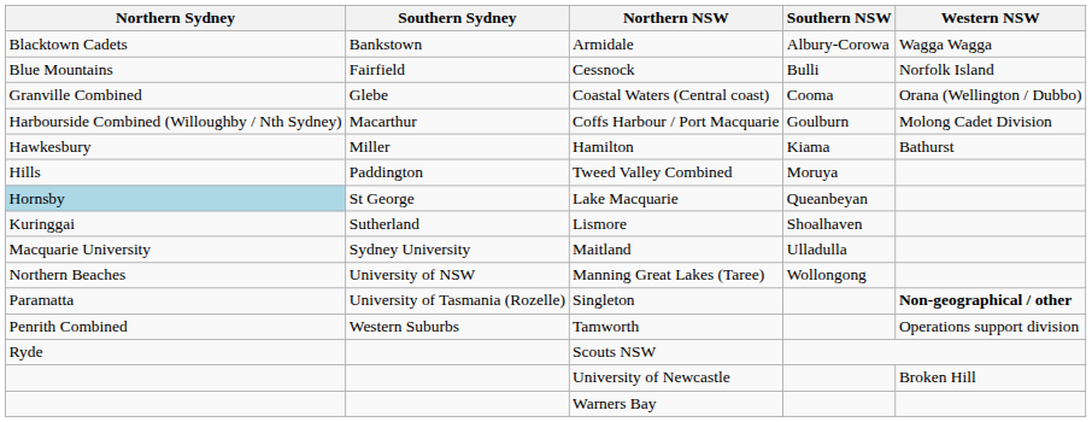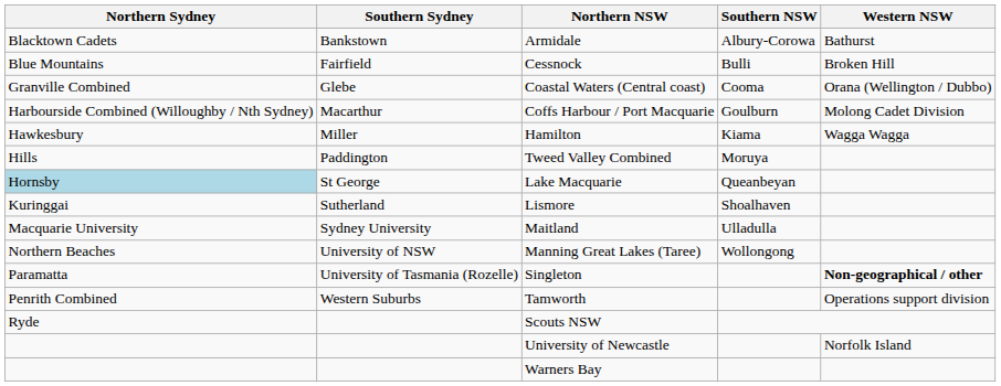 <table class="wikitable">
 <tr>
 <th>Northern Sydney</th>
 <th>Southern Sydney</th>
 <th>Northern NSW</th>
 <th>Southern NSW</th>
 <th>Western NSW</th>
 </tr>
 <tr>
 <td>Blacktown Cadets</td>
 <td>Bankstown</td>
 <td>Armidale</td>
 <td>Albury-Corowa</td>
-<td>Wagga Wagga</td>
+<td>Bathurst</td>
 </tr>
 <tr>
 <td>Blue Mountains</td>
 <td>Fairfield</td>
 <td>Cessnock</td>
 <td>Bulli</td>
-<td>Norfolk Island</td>
+<td>Broken Hill</td>
 </tr>
 <tr>
 <td>Granville Combined</td>
 <td>Glebe</td>
 <td>Coastal Waters (Central coast)</td>
 <td>Cooma</td>
 <td>Orana (Wellington / Dubbo)</td>
 </tr>
 <tr>
 <td>Harbourside Combined (Willoughby / Nth Sydney)</td>
 <td>Macarthur</td>
 <td>Coffs Harbour / Port Macquarie</td>
 <td>Goulburn</td>
 <td>Molong Cadet Division</td>
 </tr>
 <tr>
 <td>Hawkesbury</td>
 <td>Miller</td>
 <td>Hamilton</td>
 <td>Kiama</td>
-<td>Bathurst</td>
+<td>Wagga Wagga</td>
 </tr>
 <tr>
 <td>Hills</td>
 <td>Paddington</td>
 <td>Tweed Valley Combined</td>
 <td>Moruya</td>
 <td></td>
 </tr>
 <tr>
 <td style="background: lightblue;">Hornsby</td>
 <td>St George</td>
 <td>Lake Macquarie</td>
 <td>Queanbeyan</td>
 <td></td>
 </tr>
 <tr>
 <td>Kuringgai</td>
 <td>Sutherland</td>
 <td>Lismore</td>
 <td>Shoalhaven</td>
 <td></td>
 </tr>
 <tr>
 <td>Macquarie University</td>
 <td>Sydney University</td>
 <td>Maitland</td>
 <td>Ulladulla</td>
 <td></td>
 </tr>
 <tr>
 <td>Northern Beaches</td>
 <td>University of NSW</td>
 <td>Manning Great Lakes (Taree)</td>
 <td>Wollongong</td>
 <td></td>
 </tr>
 <tr>
 <td>Paramatta</td>
 <td>University of Tasmania (Rozelle)</td>
 <td>Singleton</td>
 <td></td>
 <td><strong>Non-geographical / other</strong></td>
 </tr>
 <tr>
 <td>Penrith Combined</td>
 <td>Western Suburbs</td>
 <td>Tamworth</td>
 <td></td>
 <td>Operations support division</td>
 </tr>
 <tr>
 <td>Ryde</td>
 <td></td>
 <td>Scouts NSW</td>
 </tr>
 <tr>
 <td></td>
 <td></td>
 <td>University of Newcastle</td>
 <td></td>
-<td>Broken Hill</td>
+<td>Norfolk Island</td>
 </tr>
 <tr>
 <td></td>
 <td></td>
 <td>Warners Bay</td>
 <td></td>
 <td></td>
 </tr>
 </table>
